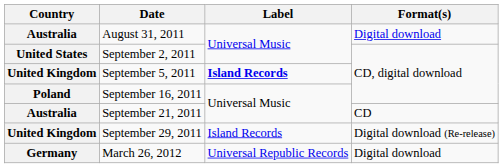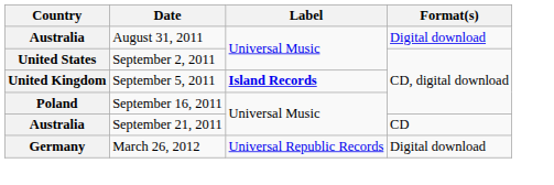 <table class="wikitable plainrowheaders">
 <tr>
 <th scope="col">Country</th>
 <th scope="col">Date</th>
 <th scope="col">Label</th>
 <th scope="col">Format(s)</th>
 </tr>
 <tr>
 <th scope="row">Australia</th>
 <td>August 31, 2011</td>
 <td rowspan="2"><a href='#'>Universal Music</a></td>
 <td><a href='#'>Digital download</a></td>
 </tr>
 <tr>
 <th scope="row">United States</th>
 <td>September 2, 2011</td>
 <td rowspan="3">CD, digital download</td>
 </tr>
 <tr>
 <th scope="row">United Kingdom</th>
 <td>September 5, 2011</td>
 <td><strong><a href='#'>Island Records</a></strong></td>
 </tr>
 <tr>
 <th scope="row">Poland</th>
 <td>September 16, 2011</td>
 <td rowspan="2">Universal Music</td>
 </tr>
 <tr>
 <th scope="row">Australia</th>
 <td>September 21, 2011</td>
 <td>CD</td>
 </tr>
 <tr>
-<th scope="row">United Kingdom</th>
-<td>September 29, 2011</td>
-<td><a href='#'>Island Records</a></td>
-<td>Digital download <small>(Re-release)</small></td>
-</tr>
-<tr>
 <th scope="row">Germany</th>
 <td>March 26, 2012</td>
 <td><a href='#'>Universal Republic Records</a></td>
 <td>Digital download</td>
 </tr>
 </table>
